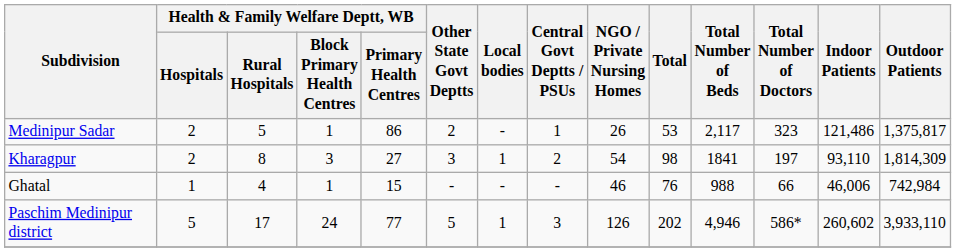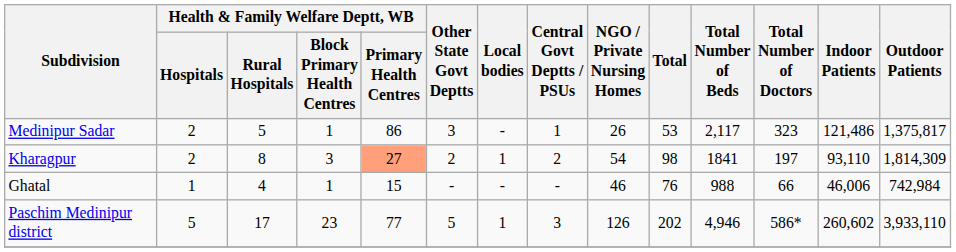 <table class="wikitable" style="text-align:center;font-size: 9pt">
 <tr>
 <th width="110" rowspan="2">Subdivision</th>
 <th width="160" colspan="4" rowspan="1">Health & Family Welfare Deptt, WB</th>
 <th widthspan="110" rowspan="2">Other<br>State<br>Govt<br>Deptts</th>
 <th widthspan="110" rowspan="2">Local<br>bodies</th>
 <th widthspan="110" rowspan="2">Central<br>Govt<br>Deptts /<br>PSUs</th>
 <th widthspan="110" rowspan="2">NGO /<br>Private<br>Nursing<br>Homes</th>
 <th widthspan="110" rowspan="2">Total</th>
 <th widthspan="110" rowspan="2">Total<br>Number<br>of<br>Beds</th>
 <th widthspan="110" rowspan="2">Total<br>Number<br>of<br>Doctors</th>
 <th widthspan="130" rowspan="2">Indoor<br>Patients</th>
 <th widthspan="130" rowspan="2">Outdoor<br>Patients</th>
 </tr>
 <tr>
 <th width="40">Hospitals<br></th>
 <th width="40">Rural<br>Hospitals<br></th>
 <th width="40">Block<br>Primary<br>Health<br>Centres<br></th>
 <th width="40">Primary<br>Health<br>Centres<br></th>
 </tr>
 <tr>
 <td align=left><a href='#'>Medinipur Sadar</a></td>
 <td align="center">2</td>
 <td align="center">5</td>
 <td align="center">1</td>
 <td align="center">86</td>
-<td align="center">2</td>
+<td align="center">3</td>
 <td align="center">-</td>
 <td align="center">1</td>
 <td align="center">26</td>
 <td align="center">53</td>
 <td align="center">2,117</td>
 <td align="center">323</td>
 <td align="center">121,486</td>
 <td align="center">1,375,817</td>
 </tr>
 <tr>
 <td align=left><a href='#'>Kharagpur</a></td>
 <td align="center">2</td>
 <td align="center">8</td>
 <td align="center">3</td>
-<td align="center">27</td>
-<td align="center">3</td>
+<td align="center" style="background: lightsalmon;">27</td>
+<td align="center">2</td>
 <td align="center">1</td>
 <td align="center">2</td>
 <td align="center">54</td>
 <td align="center">98</td>
 <td align="center">1841</td>
 <td align="center">197</td>
 <td align="center">93,110</td>
 <td align="center">1,814,309</td>
 </tr>
 <tr>
 <td align=left>Ghatal</td>
 <td align="center">1</td>
 <td align="center">4</td>
 <td align="center">1</td>
 <td align="center">15</td>
 <td align="center">-</td>
 <td align="center">-</td>
 <td align="center">-</td>
 <td align="center">46</td>
 <td align="center">76</td>
 <td align="center">988</td>
 <td align="center">66</td>
 <td align="center">46,006</td>
 <td align="center">742,984</td>
 </tr>
 <tr>
 <td align=left><a href='#'>Paschim Medinipur district</a></td>
 <td align="center">5</td>
 <td align="center">17</td>
-<td align="center">24</td>
+<td align="center">23</td>
 <td align="center">77</td>
 <td align="center">5</td>
 <td align="center">1</td>
 <td align="center">3</td>
 <td align="center">126</td>
 <td align="center">202</td>
 <td align="center">4,946</td>
 <td align="center">586*</td>
 <td align="center">260,602</td>
 <td align="center">3,933,110</td>
 </tr>
 <tr>
 </tr>
 </table>
